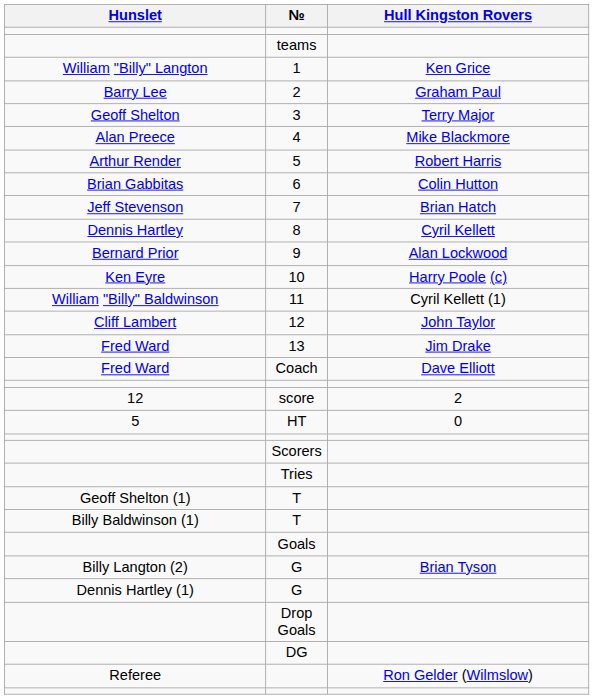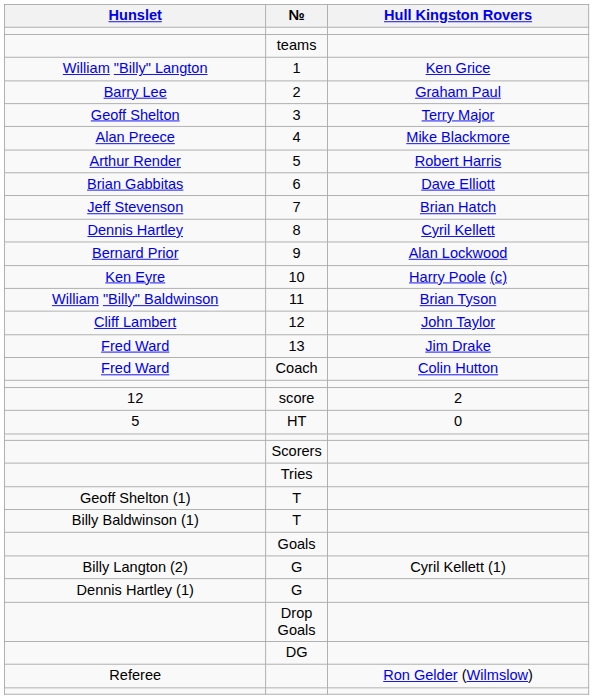 <table class="wikitable" style="text-align:center;">
 <tr>
 <th width=280 abbr=winner><a href='#'>Hunslet</a></th>
 <th width=60 abbr="Number">№</th>
 <th width=280 abbr=runner-up><a href='#'>Hull Kingston Rovers</a></th>
 </tr>
 <tr>
 <td></td>
 <td></td>
 <td></td>
 </tr>
 <tr>
 <td></td>
 <td>teams</td>
 <td></td>
 </tr>
 <tr>
 <td><a href='#'>William</a> <a href='#'>"Billy" Langton</a></td>
 <td>1</td>
 <td><a href='#'>Ken Grice</a></td>
 </tr>
 <tr>
 <td><a href='#'>Barry Lee</a></td>
 <td>2</td>
 <td><a href='#'>Graham Paul</a></td>
 </tr>
 <tr>
 <td><a href='#'>Geoff Shelton</a></td>
 <td>3</td>
 <td><a href='#'>Terry Major</a></td>
 </tr>
 <tr>
 <td><a href='#'>Alan Preece</a></td>
 <td>4</td>
 <td><a href='#'>Mike Blackmore</a></td>
 </tr>
 <tr>
 <td><a href='#'>Arthur Render</a></td>
 <td>5</td>
 <td><a href='#'>Robert Harris</a></td>
 </tr>
 <tr>
 <td><a href='#'>Brian Gabbitas</a></td>
 <td>6</td>
-<td><a href='#'>Colin Hutton</a></td>
+<td><a href='#'>Dave Elliott</a></td>
 </tr>
 <tr>
 <td><a href='#'>Jeff Stevenson</a></td>
 <td>7</td>
 <td><a href='#'>Brian Hatch</a></td>
 </tr>
 <tr>
 <td><a href='#'>Dennis Hartley</a></td>
 <td>8</td>
 <td><a href='#'>Cyril Kellett</a></td>
 </tr>
 <tr>
 <td><a href='#'>Bernard Prior</a></td>
 <td>9</td>
 <td><a href='#'>Alan Lockwood</a></td>
 </tr>
 <tr>
 <td><a href='#'>Ken Eyre</a></td>
 <td>10</td>
 <td><a href='#'>Harry Poole</a> <a href='#'>(c)</a></td>
 </tr>
 <tr>
 <td><a href='#'>William</a> <a href='#'>"Billy" Baldwinson</a></td>
 <td>11</td>
-<td>Cyril Kellett (1)</td>
+<td><a href='#'>Brian Tyson</a></td>
 </tr>
 <tr>
 <td><a href='#'>Cliff Lambert</a></td>
 <td>12</td>
 <td><a href='#'>John Taylor</a></td>
 </tr>
 <tr>
 <td><a href='#'>Fred Ward</a></td>
 <td>13</td>
 <td><a href='#'>Jim Drake</a></td>
 </tr>
 <tr>
 <td><a href='#'>Fred Ward</a></td>
 <td>Coach</td>
-<td><a href='#'>Dave Elliott</a></td>
+<td><a href='#'>Colin Hutton</a></td>
 </tr>
 <tr>
 <td></td>
 <td></td>
 <td></td>
 </tr>
 <tr>
 <td>12</td>
 <td>score</td>
 <td>2</td>
 </tr>
 <tr>
 <td>5</td>
 <td>HT</td>
 <td>0</td>
 </tr>
 <tr>
 <td></td>
 <td></td>
 <td></td>
 </tr>
 <tr>
 <td></td>
 <td>Scorers</td>
 <td></td>
 </tr>
 <tr>
 <td></td>
 <td>Tries</td>
 <td></td>
 </tr>
 <tr>
 <td>Geoff Shelton (1)</td>
 <td>T</td>
 <td></td>
 </tr>
 <tr>
 <td>Billy Baldwinson (1)</td>
 <td>T</td>
 <td></td>
 </tr>
 <tr>
 <td></td>
 <td>Goals</td>
 <td></td>
 </tr>
 <tr>
 <td>Billy Langton (2)</td>
 <td>G</td>
-<td><a href='#'>Brian Tyson</a></td>
+<td>Cyril Kellett (1)</td>
 </tr>
 <tr>
 <td>Dennis Hartley (1)</td>
 <td>G</td>
 <td></td>
 </tr>
 <tr>
 <td></td>
 <td>Drop Goals</td>
 <td></td>
 </tr>
 <tr>
 <td></td>
 <td>DG</td>
 <td></td>
 </tr>
 <tr>
 <td>Referee</td>
 <td></td>
 <td><a href='#'>Ron Gelder</a> (<a href='#'>Wilmslow</a>)</td>
 </tr>
 <tr>
 <td></td>
 <td></td>
 <td></td>
 </tr>
 </table>
